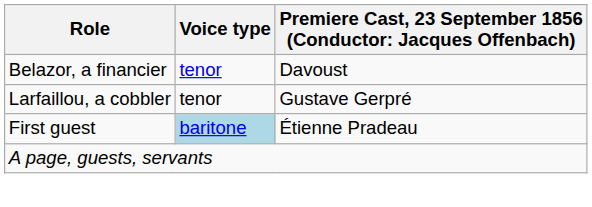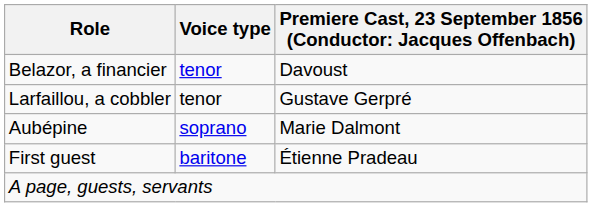 <table class="wikitable">
 <tr>
 <th>Role</th>
 <th>Voice type</th>
 <th>Premiere Cast, 23 September 1856<br>(Conductor: Jacques Offenbach)</th>
 </tr>
 <tr>
 <td>Belazor, a financier</td>
 <td><a href='#'>tenor</a></td>
 <td>Davoust</td>
 </tr>
 <tr>
 <td>Larfaillou, a cobbler</td>
 <td>tenor</td>
 <td>Gustave Gerpré</td>
 </tr>
 <tr>
+<td>Aubépine</td>
+<td><a href='#'>soprano</a></td>
+<td>Marie Dalmont</td>
+</tr>
+<tr>
 <td>First guest</td>
-<td style="background: lightblue;"><a href='#'>baritone</a></td>
+<td><a href='#'>baritone</a></td>
 <td>Étienne Pradeau</td>
 </tr>
 <tr>
 <td colspan="3"><em>A page, guests, servants</em></td>
 </tr>
 </table>
